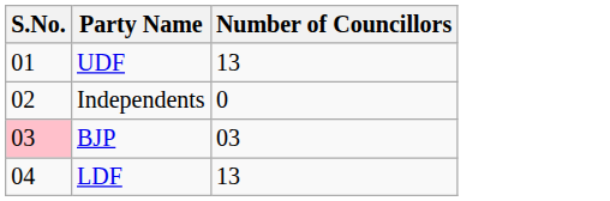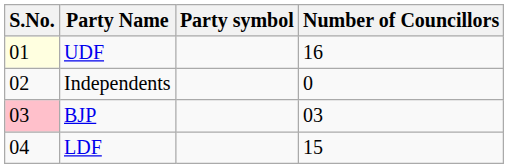 <table class="sortable wikitable">
 <tr>
 <th>S.No.</th>
 <th>Party Name</th>
+<th>Party symbol</th>
 <th>Number of Councillors</th>
 </tr>
 <tr>
-<td>01</td>
+<td style="background: lightyellow;">01</td>
 <td><a href='#'>UDF</a></td>
-<td>13</td>
+<td></td>
+<td>16</td>
 </tr>
 <tr>
 <td>02</td>
 <td>Independents</td>
+<td></td>
 <td>0</td>
 </tr>
 <tr>
 <td style="background: pink;">03</td>
 <td><a href='#'>BJP</a></td>
+<td></td>
 <td>03</td>
 </tr>
 <tr>
 <td>04</td>
 <td><a href='#'>LDF</a></td>
-<td>13</td>
+<td></td>
+<td>15</td>
 </tr>
 </table>
